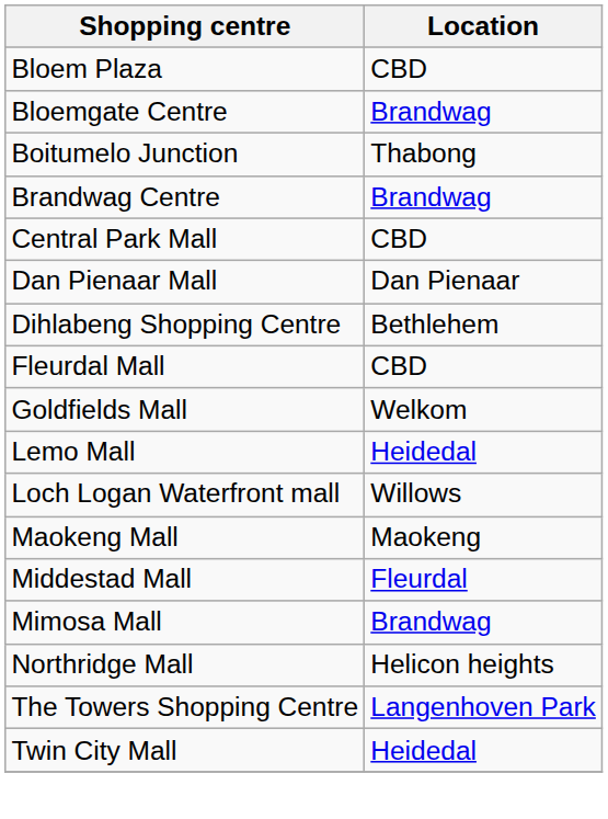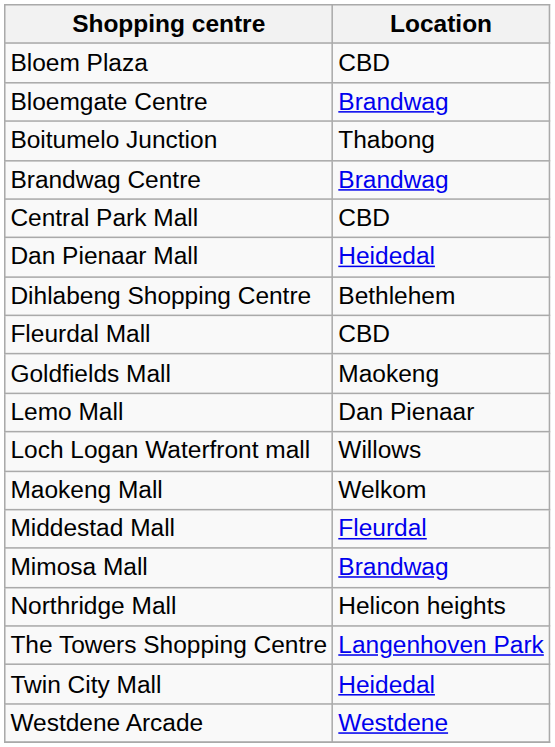 <table class="wikitable sortable">
 <tr>
 <th>Shopping centre</th>
 <th>Location</th>
 </tr>
 <tr>
 <td>Bloem Plaza</td>
 <td>CBD</td>
 </tr>
 <tr>
 <td>Bloemgate Centre</td>
 <td><a href='#'>Brandwag</a></td>
 </tr>
 <tr>
 <td>Boitumelo Junction</td>
 <td>Thabong</td>
 </tr>
 <tr>
 <td>Brandwag Centre</td>
 <td><a href='#'>Brandwag</a></td>
 </tr>
 <tr>
 <td>Central Park Mall</td>
 <td>CBD</td>
 </tr>
 <tr>
 <td>Dan Pienaar Mall</td>
-<td>Dan Pienaar</td>
+<td><a href='#'>Heidedal</a></td>
 </tr>
 <tr>
 <td>Dihlabeng Shopping Centre</td>
 <td>Bethlehem</td>
 </tr>
 <tr>
 <td>Fleurdal Mall</td>
 <td>CBD</td>
 </tr>
 <tr>
 <td>Goldfields Mall</td>
-<td>Welkom</td>
+<td>Maokeng</td>
 </tr>
 <tr>
 <td>Lemo Mall</td>
-<td><a href='#'>Heidedal</a></td>
+<td>Dan Pienaar</td>
 </tr>
 <tr>
 <td>Loch Logan Waterfront mall</td>
 <td>Willows</td>
 </tr>
 <tr>
 <td>Maokeng Mall</td>
-<td>Maokeng</td>
+<td>Welkom</td>
 </tr>
 <tr>
 <td>Middestad Mall</td>
 <td><a href='#'>Fleurdal</a></td>
 </tr>
 <tr>
 <td>Mimosa Mall</td>
 <td><a href='#'>Brandwag</a></td>
 </tr>
 <tr>
 <td>Northridge Mall</td>
 <td>Helicon heights</td>
 </tr>
 <tr>
 <td>The Towers Shopping Centre</td>
 <td><a href='#'>Langenhoven Park</a></td>
 </tr>
 <tr>
 <td>Twin City Mall</td>
 <td><a href='#'>Heidedal</a></td>
 </tr>
 <tr>
+<td>Westdene Arcade</td>
+<td><a href='#'>Westdene</a></td>
+</tr>
+<tr>
 </tr>
 </table>
